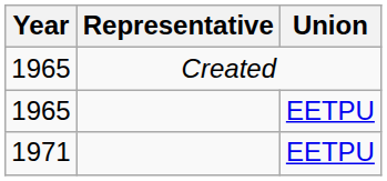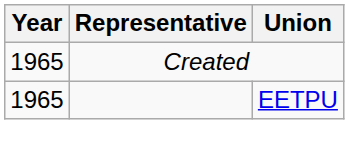 <table class="wikitable sortable">
 <tr>
 <th>Year</th>
 <th>Representative</th>
 <th>Union</th>
 </tr>
 <tr>
 <td>1965</td>
 <td colspan=2 align="center"><em>Created</em></td>
 </tr>
 <tr>
 <td>1965</td>
 <td></td>
 <td><a href='#'>EETPU</a></td>
 </tr>
-<tr>
-<td>1971</td>
-<td></td>
-<td><a href='#'>EETPU</a></td>
-</tr>
 </table>
